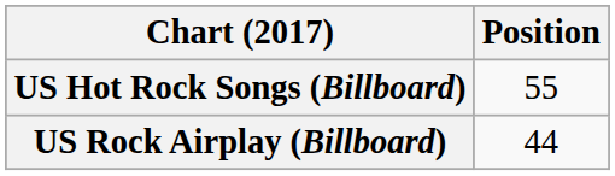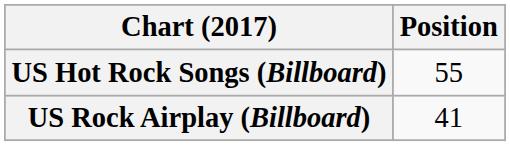 <table class="wikitable sortable plainrowheaders" style="text-align:center">
 <tr>
 <th scope="col">Chart (2017)</th>
 <th scope="col">Position</th>
 </tr>
 <tr>
 <th scope="row">US Hot Rock Songs (<em>Billboard</em>)</th>
 <td>55</td>
 </tr>
 <tr>
 <th scope="row">US Rock Airplay (<em>Billboard</em>)</th>
-<td>44</td>
+<td>41</td>
 </tr>
 </table>
